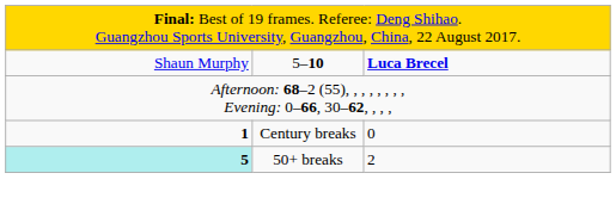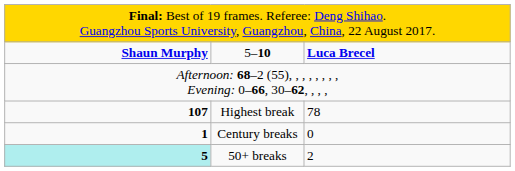 <table class="wikitable" style="font-size: 95%; margin: 1em auto 1em auto;">
 <tr>
 <td colspan="3" align="center" bgcolor="#ffd700"><strong>Final:</strong> Best of 19 frames. Referee: <a href='#'>Deng Shihao</a>.<br><a href='#'>Guangzhou Sports University</a>, <a href='#'>Guangzhou</a>, <a href='#'>China</a>, 22 August 2017.</td>
 </tr>
 <tr>
-<td width="230" align="right"><a href='#'>Shaun Murphy</a> <br></td>
+<td width="230" align="right"><strong><a href='#'>Shaun Murphy</a> <br></strong></td>
 <td width="100" align="center">5–<strong>10</strong></td>
 <td width="230"><strong><a href='#'>Luca Brecel</a></strong><br></td>
 </tr>
 <tr>
 <td colspan="3" align="center" style="font-size: 100%"><em>Afternoon:</em> <strong>68</strong>–2 (55), , , , , , , ,  <br><em>Evening:</em> 0–<strong>66</strong>, 30–<strong>62</strong>, , , , </td>
+</tr>
+<tr>
+<td align="right"><strong>107</strong></td>
+<td align="center">Highest break</td>
+<td>78</td>
 </tr>
 <tr>
 <td align="right"><strong>1</strong></td>
 <td align="center">Century breaks</td>
 <td>0</td>
 </tr>
 <tr>
 <td align="right" style="background: paleturquoise;"><strong>5</strong></td>
 <td align="center">50+ breaks</td>
 <td>2</td>
 </tr>
 </table>
